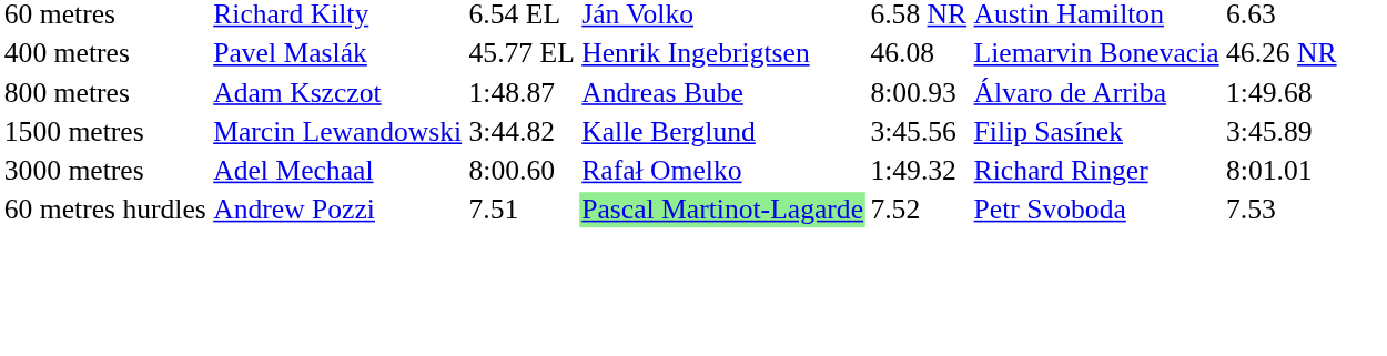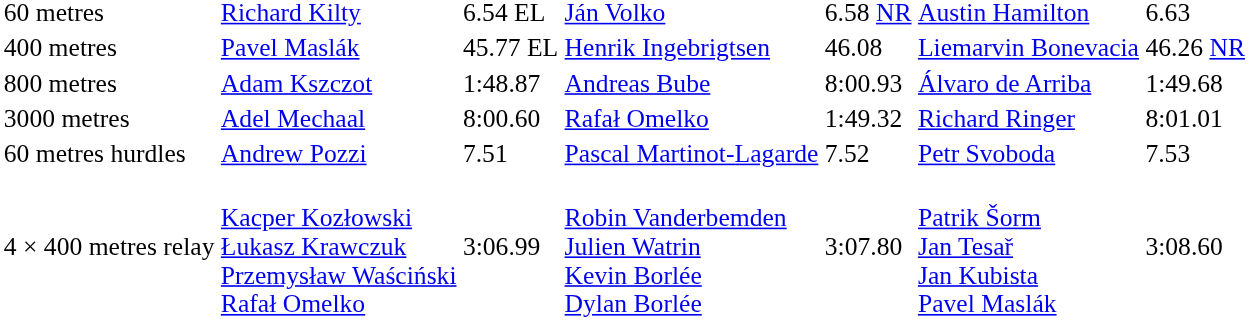 <table>
 <tr>
 <td>60 metres <br></td>
 <td><a href='#'>Richard Kilty</a><br></td>
 <td>6.54 EL</td>
 <td><a href='#'>Ján Volko</a><br></td>
 <td>6.58 <a href='#'>NR</a></td>
 <td><a href='#'>Austin Hamilton</a><br></td>
 <td>6.63 </td>
 </tr>
 <tr>
 <td>400 metres <br></td>
 <td><a href='#'>Pavel Maslák</a><br></td>
 <td>45.77 EL</td>
 <td><a href='#'>Henrik Ingebrigtsen</a><br></td>
 <td>46.08 </td>
 <td><a href='#'>Liemarvin Bonevacia</a><br></td>
 <td>46.26 <a href='#'>NR</a></td>
 </tr>
 <tr>
 <td>800 metres <br></td>
 <td><a href='#'>Adam Kszczot</a><br></td>
 <td>1:48.87</td>
 <td><a href='#'>Andreas Bube</a><br></td>
 <td>8:00.93</td>
 <td><a href='#'>Álvaro de Arriba</a><br></td>
 <td>1:49.68</td>
 </tr>
 <tr>
-<td>1500 metres <br></td>
-<td><a href='#'>Marcin Lewandowski</a><br></td>
-<td>3:44.82</td>
-<td><a href='#'>Kalle Berglund</a><br></td>
-<td>3:45.56</td>
-<td><a href='#'>Filip Sasínek</a><br></td>
-<td>3:45.89</td>
-</tr>
-<tr>
 <td>3000 metres <br></td>
 <td><a href='#'>Adel Mechaal</a><br></td>
 <td>8:00.60</td>
 <td><a href='#'>Rafał Omelko</a><br></td>
 <td>1:49.32</td>
 <td><a href='#'>Richard Ringer</a><br></td>
 <td>8:01.01</td>
 </tr>
 <tr>
 <td>60 metres hurdles <br></td>
 <td><a href='#'>Andrew Pozzi</a><br></td>
 <td>7.51</td>
-<td style="background: lightgreen;"><a href='#'>Pascal Martinot-Lagarde</a><br></td>
+<td><a href='#'>Pascal Martinot-Lagarde</a><br></td>
 <td>7.52</td>
 <td><a href='#'>Petr Svoboda</a><br></td>
 <td>7.53 </td>
 </tr>
+<tr>
+<td>4 × 400 metres relay<br></td>
+<td><br><a href='#'>Kacper Kozłowski</a><br><a href='#'>Łukasz Krawczuk</a><br><a href='#'>Przemysław Waściński</a><br><a href='#'>Rafał Omelko</a></td>
+<td>3:06.99</td>
+<td><br><a href='#'>Robin Vanderbemden</a><br><a href='#'>Julien Watrin</a><br><a href='#'>Kevin Borlée</a><br><a href='#'>Dylan Borlée</a></td>
+<td>3:07.80</td>
+<td><br><a href='#'>Patrik Šorm</a><br><a href='#'>Jan Tesař</a><br><a href='#'>Jan Kubista</a><br><a href='#'>Pavel Maslák</a></td>
+<td>3:08.60</td>
+</tr>
 </table>
